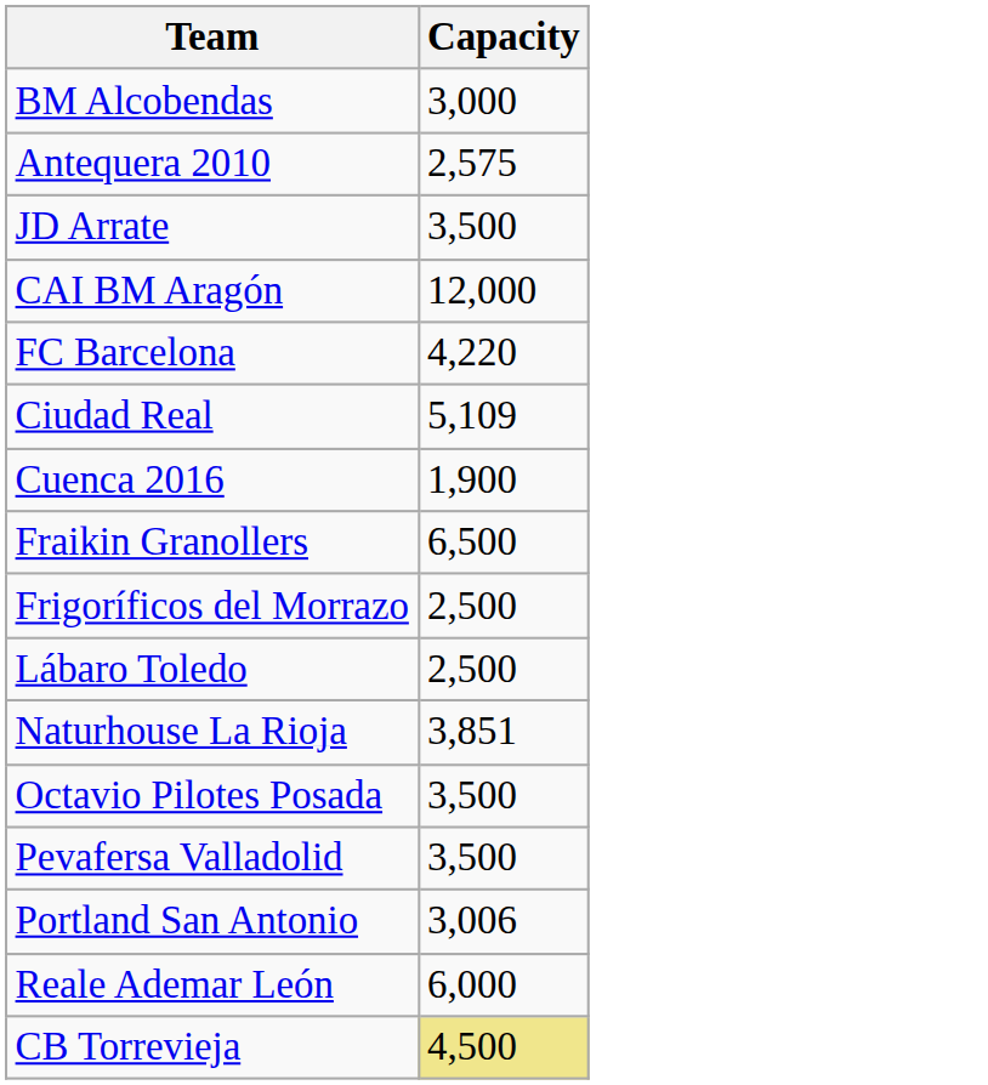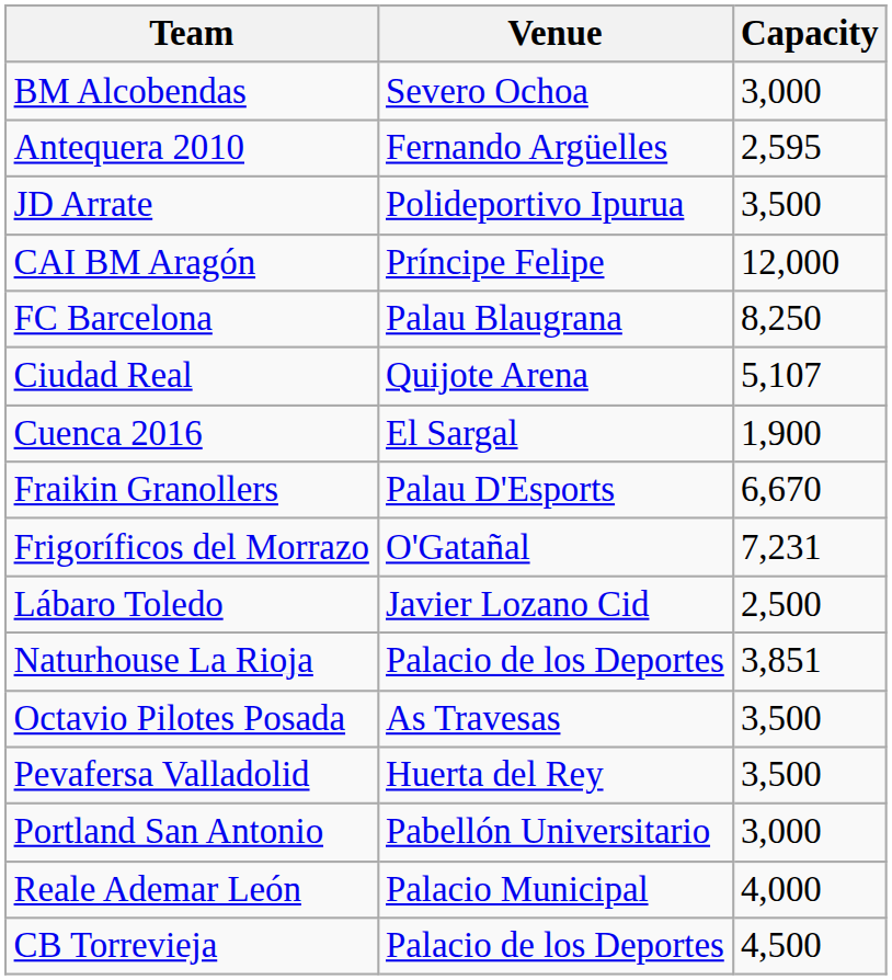 <table class="wikitable sortable">
 <tr>
 <th>Team</th>
+<th>Venue</th>
 <th>Capacity</th>
 </tr>
 <tr>
 <td><a href='#'>BM Alcobendas</a></td>
+<td><a href='#'>Severo Ochoa</a></td>
 <td>3,000</td>
 </tr>
 <tr>
 <td><a href='#'>Antequera 2010</a></td>
-<td>2,575</td>
+<td><a href='#'>Fernando Argüelles</a></td>
+<td>2,595</td>
 </tr>
 <tr>
 <td><a href='#'>JD Arrate</a></td>
+<td><a href='#'>Polideportivo Ipurua</a></td>
 <td>3,500</td>
 </tr>
 <tr>
 <td><a href='#'>CAI BM Aragón</a></td>
+<td><a href='#'>Príncipe Felipe</a></td>
 <td>12,000</td>
 </tr>
 <tr>
 <td><a href='#'>FC Barcelona</a></td>
-<td>4,220</td>
+<td><a href='#'>Palau Blaugrana</a></td>
+<td>8,250</td>
 </tr>
 <tr>
 <td><a href='#'>Ciudad Real</a></td>
-<td>5,109</td>
+<td><a href='#'>Quijote Arena</a></td>
+<td>5,107</td>
 </tr>
 <tr>
 <td><a href='#'>Cuenca 2016</a></td>
+<td><a href='#'>El Sargal</a></td>
 <td>1,900</td>
 </tr>
 <tr>
 <td><a href='#'>Fraikin Granollers</a></td>
-<td>6,500</td>
+<td><a href='#'>Palau D'Esports</a></td>
+<td>6,670</td>
 </tr>
 <tr>
 <td><a href='#'>Frigoríficos del Morrazo</a></td>
-<td>2,500</td>
+<td><a href='#'>O'Gatañal</a></td>
+<td>7,231</td>
 </tr>
 <tr>
 <td><a href='#'>Lábaro Toledo</a></td>
+<td><a href='#'>Javier Lozano Cid</a></td>
 <td>2,500</td>
 </tr>
 <tr>
 <td><a href='#'>Naturhouse La Rioja</a></td>
+<td><a href='#'>Palacio de los Deportes</a></td>
 <td>3,851</td>
 </tr>
 <tr>
 <td><a href='#'>Octavio Pilotes Posada</a></td>
+<td><a href='#'>As Travesas</a></td>
 <td>3,500</td>
 </tr>
 <tr>
 <td><a href='#'>Pevafersa Valladolid</a></td>
+<td><a href='#'>Huerta del Rey</a></td>
 <td>3,500</td>
 </tr>
 <tr>
 <td><a href='#'>Portland San Antonio</a></td>
-<td>3,006</td>
+<td><a href='#'>Pabellón Universitario</a></td>
+<td>3,000</td>
 </tr>
 <tr>
 <td><a href='#'>Reale Ademar León</a></td>
-<td>6,000</td>
+<td><a href='#'>Palacio Municipal</a></td>
+<td>4,000</td>
 </tr>
 <tr>
 <td><a href='#'>CB Torrevieja</a></td>
-<td style="background: khaki;">4,500</td>
+<td><a href='#'>Palacio de los Deportes</a></td>
+<td>4,500</td>
 </tr>
 </table>
